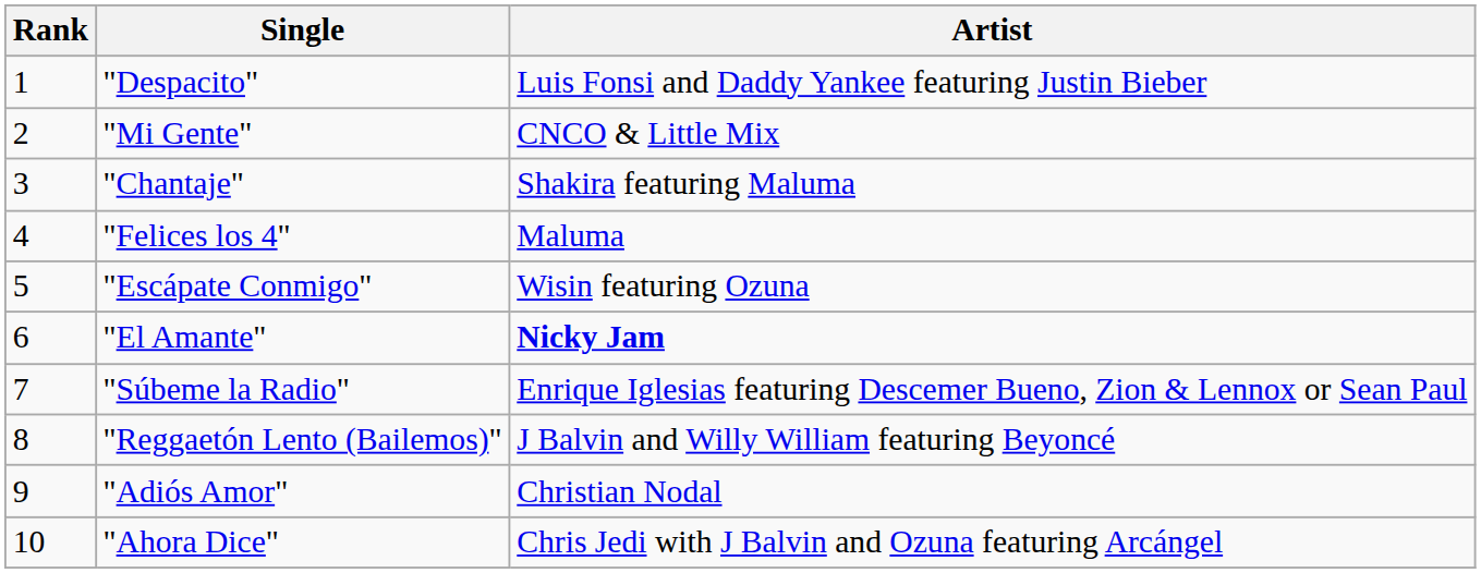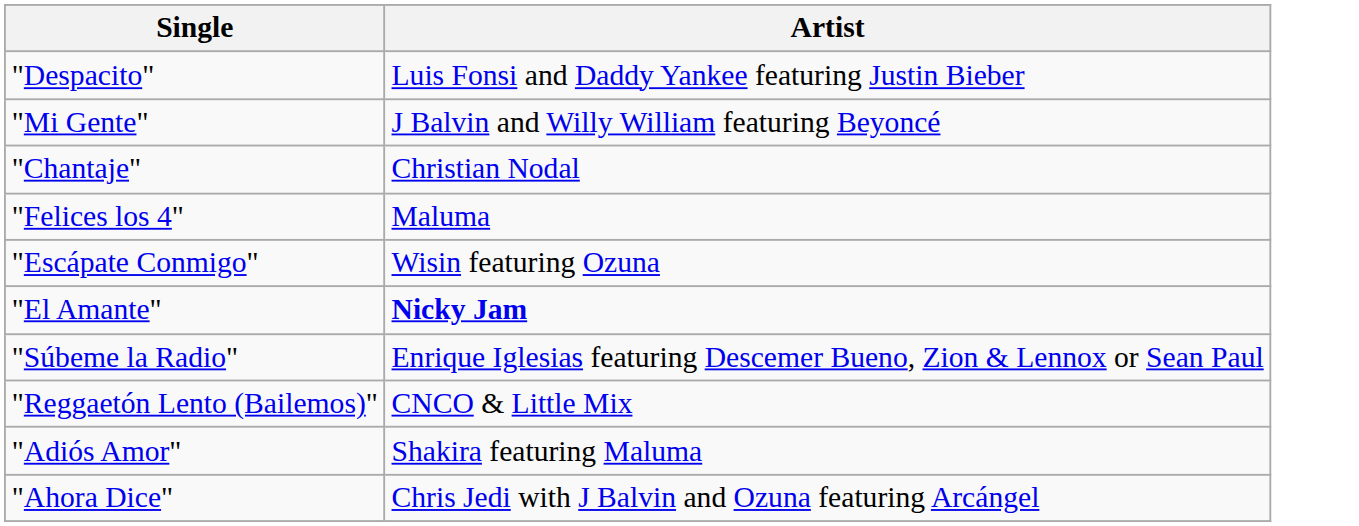 <table class="wikitable sortable">
 <tr>
-<th>Rank</th>
 <th>Single</th>
 <th>Artist</th>
 </tr>
 <tr>
-<td>1</td>
 <td>"<a href='#'>Despacito</a>"</td>
 <td><a href='#'>Luis Fonsi</a> and <a href='#'>Daddy Yankee</a> featuring <a href='#'>Justin Bieber</a></td>
 </tr>
 <tr>
-<td>2</td>
 <td>"<a href='#'>Mi Gente</a>"</td>
-<td><a href='#'>CNCO</a> & <a href='#'>Little Mix</a></td>
+<td><a href='#'>J Balvin</a> and <a href='#'>Willy William</a> featuring <a href='#'>Beyoncé</a></td>
 </tr>
 <tr>
-<td>3</td>
 <td>"<a href='#'>Chantaje</a>"</td>
-<td><a href='#'>Shakira</a> featuring <a href='#'>Maluma</a></td>
+<td><a href='#'>Christian Nodal</a></td>
 </tr>
 <tr>
-<td>4</td>
 <td>"<a href='#'>Felices los 4</a>"</td>
 <td><a href='#'>Maluma</a></td>
 </tr>
 <tr>
-<td>5</td>
 <td>"<a href='#'>Escápate Conmigo</a>"</td>
 <td><a href='#'>Wisin</a> featuring <a href='#'>Ozuna</a></td>
 </tr>
 <tr>
-<td>6</td>
 <td>"<a href='#'>El Amante</a>"</td>
 <td><strong><a href='#'>Nicky Jam</a></strong></td>
 </tr>
 <tr>
-<td>7</td>
 <td>"<a href='#'>Súbeme la Radio</a>"</td>
 <td><a href='#'>Enrique Iglesias</a> featuring <a href='#'>Descemer Bueno</a>, <a href='#'>Zion & Lennox</a> or <a href='#'>Sean Paul</a></td>
 </tr>
 <tr>
-<td>8</td>
 <td>"<a href='#'>Reggaetón Lento (Bailemos)</a>"</td>
-<td><a href='#'>J Balvin</a> and <a href='#'>Willy William</a> featuring <a href='#'>Beyoncé</a></td>
+<td><a href='#'>CNCO</a> & <a href='#'>Little Mix</a></td>
 </tr>
 <tr>
-<td>9</td>
 <td>"<a href='#'>Adiós Amor</a>"</td>
-<td><a href='#'>Christian Nodal</a></td>
+<td><a href='#'>Shakira</a> featuring <a href='#'>Maluma</a></td>
 </tr>
 <tr>
-<td>10</td>
 <td>"<a href='#'>Ahora Dice</a>"</td>
 <td><a href='#'>Chris Jedi</a> with <a href='#'>J Balvin</a> and <a href='#'>Ozuna</a> featuring <a href='#'>Arcángel</a></td>
 </tr>
 </table>
